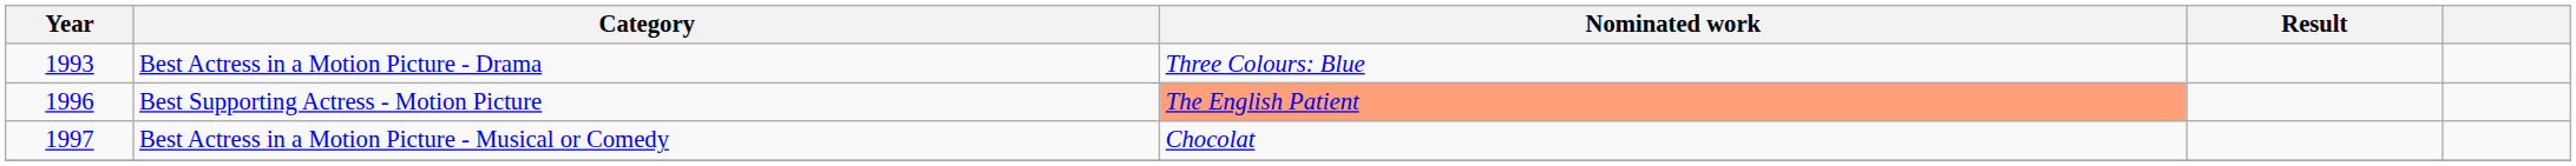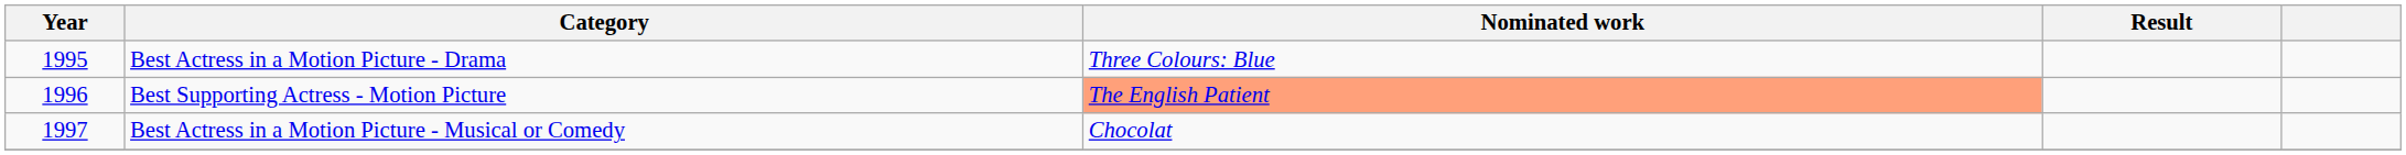 <table class="wikitable" style="width:85%;">
 <tr>
 <th width=5%>Year</th>
 <th style="width:40%;">Category</th>
 <th style="width:40%;">Nominated work</th>
 <th style="width:10%;">Result</th>
 <th width=5%></th>
 </tr>
 <tr>
-<td style="text-align:center;"><a href='#'>1993</a></td>
+<td style="text-align:center;"><a href='#'>1995</a></td>
 <td><a href='#'>Best Actress in a Motion Picture - Drama</a></td>
 <td><em><a href='#'>Three Colours: Blue</a></em></td>
 <td></td>
 <td></td>
 </tr>
 <tr>
 <td style="text-align:center;"><a href='#'>1996</a></td>
 <td><a href='#'>Best Supporting Actress - Motion Picture</a></td>
 <td style="background: lightsalmon;"><em><a href='#'>The English Patient</a></em></td>
 <td></td>
 <td></td>
 </tr>
 <tr>
 <td style="text-align:center;"><a href='#'>1997</a></td>
 <td><a href='#'>Best Actress in a Motion Picture - Musical or Comedy</a></td>
 <td><em><a href='#'>Chocolat</a></em></td>
 <td></td>
 <td></td>
 </tr>
 <tr>
 </tr>
 </table>
